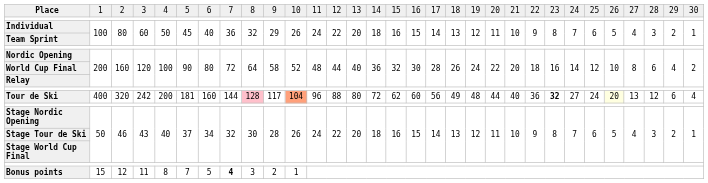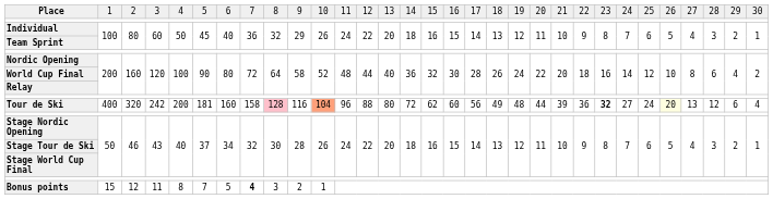 <table border="1" cellpadding="2" cellspacing="0" style="border:1px solid #C0C0C0; border-collapse:collapse; font-size:86%; margin-top:1em; text-align:center" width="1000">
 <tr bgcolor="#F0F0F0">
 <td width=150><strong>Place</strong></td>
 <td width=30>1</td>
 <td width=30>2</td>
 <td width=30>3</td>
 <td width=30>4</td>
 <td width=30>5</td>
 <td width=30>6</td>
 <td width=30>7</td>
 <td width=30>8</td>
 <td width=30>9</td>
 <td width=30>10</td>
 <td width=30>11</td>
 <td width=30>12</td>
 <td width=30>13</td>
 <td width=30>14</td>
 <td width=30>15</td>
 <td width=30>16</td>
 <td width=30>17</td>
 <td width=30>18</td>
 <td width=30>19</td>
 <td width=30>20</td>
 <td width=30>21</td>
 <td width=30>22</td>
 <td width=30>23</td>
 <td width=30>24</td>
 <td width=30>25</td>
 <td width=30>26</td>
 <td width=30>27</td>
 <td width=30>28</td>
 <td width=30>29</td>
 <td width=30>30</td>
 </tr>
 <tr>
 <td colspan=31></td>
 </tr>
 <tr>
 <td bgcolor="#F0F0F0" align=left><strong>Individual</strong></td>
 <td rowspan=2>100</td>
 <td rowspan=2>80</td>
 <td rowspan=2>60</td>
 <td rowspan=2>50</td>
 <td rowspan=2>45</td>
 <td rowspan=2>40</td>
 <td rowspan=2>36</td>
 <td rowspan=2>32</td>
 <td rowspan=2>29</td>
 <td rowspan=2>26</td>
 <td rowspan=2>24</td>
 <td rowspan=2>22</td>
 <td rowspan=2>20</td>
 <td rowspan=2>18</td>
 <td rowspan=2>16</td>
 <td rowspan=2>15</td>
 <td rowspan=2>14</td>
 <td rowspan=2>13</td>
 <td rowspan=2>12</td>
 <td rowspan=2>11</td>
 <td rowspan=2>10</td>
 <td rowspan=2>9</td>
 <td rowspan=2>8</td>
 <td rowspan=2>7</td>
 <td rowspan=2>6</td>
 <td rowspan=2>5</td>
 <td rowspan=2>4</td>
 <td rowspan=2>3</td>
 <td rowspan=2>2</td>
 <td rowspan=2>1</td>
 </tr>
 <tr>
 <td bgcolor="#F0F0F0" align=left><strong>Team Sprint</strong></td>
 </tr>
 <tr>
 <td colspan=31></td>
 </tr>
 <tr>
 <td bgcolor="#F0F0F0" align=left><strong>Nordic Opening</strong></td>
 <td rowspan=3>200</td>
 <td rowspan=3>160</td>
 <td rowspan=3>120</td>
 <td rowspan=3>100</td>
 <td rowspan=3>90</td>
 <td rowspan=3>80</td>
 <td rowspan=3>72</td>
 <td rowspan=3>64</td>
 <td rowspan=3>58</td>
 <td rowspan=3>52</td>
 <td rowspan=3>48</td>
 <td rowspan=3>44</td>
 <td rowspan=3>40</td>
 <td rowspan=3>36</td>
 <td rowspan=3>32</td>
 <td rowspan=3>30</td>
 <td rowspan=3>28</td>
 <td rowspan=3>26</td>
 <td rowspan=3>24</td>
 <td rowspan=3>22</td>
 <td rowspan=3>20</td>
 <td rowspan=3>18</td>
 <td rowspan=3>16</td>
 <td rowspan=3>14</td>
 <td rowspan=3>12</td>
 <td rowspan=3>10</td>
 <td rowspan=3>8</td>
 <td rowspan=3>6</td>
 <td rowspan=3>4</td>
 <td rowspan=3>2</td>
 </tr>
 <tr>
 <td bgcolor="#F0F0F0" align=left><strong>World Cup Final</strong></td>
 </tr>
 <tr>
 <td bgcolor="#F0F0F0" align=left><strong>Relay</strong></td>
 </tr>
 <tr>
 <td colspan=31></td>
 </tr>
 <tr>
 <td bgcolor="#F0F0F0" align=left><strong>Tour de Ski</strong></td>
 <td>400</td>
 <td>320</td>
 <td>242</td>
 <td>200</td>
 <td>181</td>
 <td>160</td>
-<td>144</td>
+<td>158</td>
 <td style="background: pink;">128</td>
-<td>117</td>
+<td>116</td>
 <td style="background: lightsalmon;">104</td>
 <td>96</td>
 <td>88</td>
 <td>80</td>
 <td>72</td>
 <td>62</td>
 <td>60</td>
 <td>56</td>
 <td>49</td>
 <td>48</td>
 <td>44</td>
-<td>40</td>
+<td>39</td>
 <td>36</td>
 <td><strong>32</strong></td>
 <td>27</td>
 <td>24</td>
 <td style="background: lightyellow;">20</td>
 <td>13</td>
 <td>12</td>
 <td>6</td>
 <td>4</td>
 </tr>
 <tr>
 <td colspan=31></td>
 </tr>
 <tr>
 <td bgcolor="#F0F0F0" align=left><strong>Stage Nordic Opening</strong></td>
 <td rowspan=3>50</td>
 <td rowspan=3>46</td>
 <td rowspan=3>43</td>
 <td rowspan=3>40</td>
 <td rowspan=3>37</td>
 <td rowspan=3>34</td>
 <td rowspan=3>32</td>
 <td rowspan=3>30</td>
 <td rowspan=3>28</td>
 <td rowspan=3>26</td>
 <td rowspan=3>24</td>
 <td rowspan=3>22</td>
 <td rowspan=3>20</td>
 <td rowspan=3>18</td>
 <td rowspan=3>16</td>
 <td rowspan=3>15</td>
 <td rowspan=3>14</td>
 <td rowspan=3>13</td>
 <td rowspan=3>12</td>
 <td rowspan=3>11</td>
 <td rowspan=3>10</td>
 <td rowspan=3>9</td>
 <td rowspan=3>8</td>
 <td rowspan=3>7</td>
 <td rowspan=3>6</td>
 <td rowspan=3>5</td>
 <td rowspan=3>4</td>
 <td rowspan=3>3</td>
 <td rowspan=3>2</td>
 <td rowspan=3>1</td>
 </tr>
 <tr>
 <td bgcolor="#F0F0F0" align=left><strong>Stage Tour de Ski</strong></td>
 </tr>
 <tr>
 <td bgcolor="#F0F0F0" align=left><strong>Stage World Cup Final</strong></td>
 </tr>
 <tr>
 <td colspan=31></td>
 </tr>
 <tr>
 <td bgcolor="#F0F0F0" align=left><strong>Bonus points</strong></td>
 <td>15</td>
 <td>12</td>
 <td>11</td>
 <td>8</td>
 <td>7</td>
 <td>5</td>
 <td><strong>4</strong></td>
 <td>3</td>
 <td>2</td>
 <td>1</td>
 <td colspan=20></td>
 </tr>
 </table>
